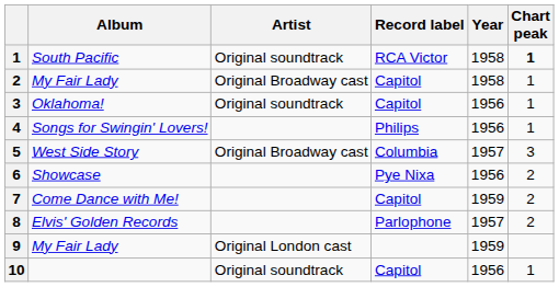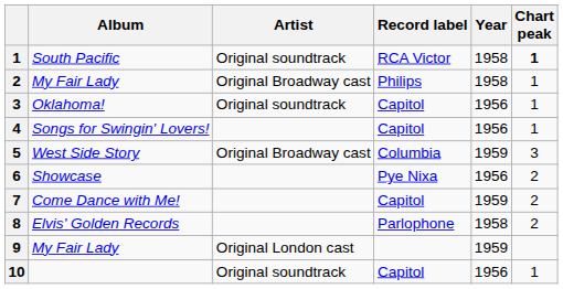 <table class="wikitable plainrowheaders sortable">
 <tr>
 <th scope=col></th>
 <th scope=col>Album</th>
 <th scope=col>Artist</th>
 <th scope=col>Record label</th>
 <th scope=col>Year</th>
 <th scope=col>Chart<br>peak</th>
 </tr>
 <tr>
 <th scope=row style="text-align:center;">1</th>
 <td><em><a href='#'>South Pacific</a></em></td>
 <td>Original soundtrack</td>
 <td><a href='#'>RCA Victor</a></td>
 <td align=center>1958</td>
 <td align=center><strong>1</strong></td>
 </tr>
 <tr>
 <th scope=row style="text-align:center;">2</th>
 <td><em><a href='#'>My Fair Lady</a></em></td>
 <td>Original Broadway cast</td>
-<td><a href='#'>Capitol</a></td>
+<td><a href='#'>Philips</a></td>
 <td align=center>1958</td>
 <td align=center>1</td>
 </tr>
 <tr>
 <th scope=row style="text-align:center;">3</th>
 <td><em><a href='#'>Oklahoma!</a></em></td>
 <td>Original soundtrack</td>
 <td><a href='#'>Capitol</a></td>
 <td align=center>1956</td>
 <td align=center>1</td>
 </tr>
 <tr>
 <th scope=row style="text-align:center;">4</th>
 <td><em><a href='#'>Songs for Swingin' Lovers!</a></em></td>
 <td></td>
-<td><a href='#'>Philips</a></td>
+<td><a href='#'>Capitol</a></td>
 <td align=center>1956</td>
 <td align=center>1</td>
 </tr>
 <tr>
 <th scope=row style="text-align:center;">5</th>
 <td><em><a href='#'>West Side Story</a></em></td>
 <td>Original Broadway cast</td>
 <td><a href='#'>Columbia</a></td>
-<td align=center>1957</td>
+<td align=center>1959</td>
 <td align=center>3</td>
 </tr>
 <tr>
 <th scope=row style="text-align:center;">6</th>
 <td><em><a href='#'>Showcase</a></em></td>
 <td></td>
 <td><a href='#'>Pye Nixa</a></td>
 <td align=center>1956</td>
 <td align=center>2</td>
 </tr>
 <tr>
 <th scope=row style="text-align:center;">7</th>
 <td><em><a href='#'>Come Dance with Me!</a></em></td>
 <td></td>
 <td><a href='#'>Capitol</a></td>
 <td align=center>1959</td>
 <td align=center>2</td>
 </tr>
 <tr>
 <th scope=row style="text-align:center;">8</th>
 <td><em><a href='#'>Elvis' Golden Records</a></em></td>
 <td></td>
 <td><a href='#'>Parlophone</a></td>
-<td align=center>1957</td>
+<td align=center>1958</td>
 <td align=center>2</td>
 </tr>
 <tr>
 <th scope=row style="text-align:center;">9</th>
 <td><em><a href='#'>My Fair Lady</a></em></td>
 <td>Original London cast</td>
 <td></td>
 <td align=center>1959</td>
 <td align=center></td>
 </tr>
 <tr>
 <th scope=row style="text-align:center;">10</th>
 <td><em></em></td>
 <td>Original soundtrack</td>
 <td><a href='#'>Capitol</a></td>
 <td align=center>1956</td>
 <td align=center>1</td>
 </tr>
 </table>
